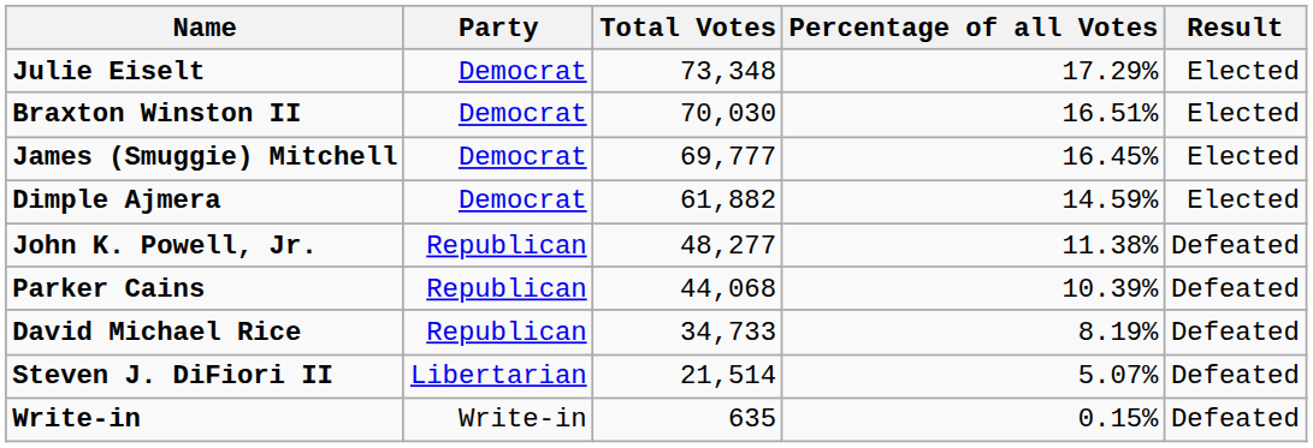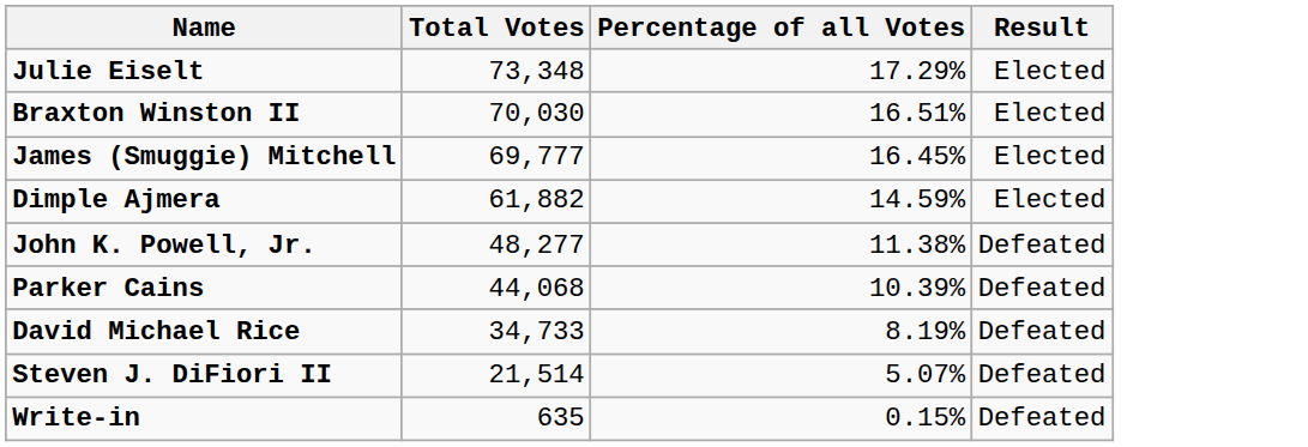 <table class="wikitable sortable" style="text-align:right;" border="1">
 <tr>
 <th scope="col">Name</th>
-<th scope="col">Party</th>
 <th scope="col">Total Votes</th>
 <th scope="col">Percentage of all Votes</th>
 <th scope="col">Result</th>
 </tr>
 <tr>
 <td align="left" data-sort-value="Eiselt, Julie"><strong>Julie Eiselt</strong></td>
-<td><a href='#'>Democrat</a></td>
 <td>73,348</td>
 <td>17.29%</td>
 <td>Elected</td>
 </tr>
 <tr>
 <td align="left" data-sort-value="Winston, Braxton, II"><strong>Braxton Winston II</strong></td>
-<td><a href='#'>Democrat</a></td>
 <td>70,030</td>
 <td>16.51%</td>
 <td>Elected</td>
 </tr>
 <tr>
 <td align="left" data-sort-value="Mitchell, James (Smuggie)"><strong>James (Smuggie) Mitchell</strong></td>
-<td><a href='#'>Democrat</a></td>
 <td>69,777</td>
 <td>16.45%</td>
 <td>Elected</td>
 </tr>
 <tr>
 <td align="left" data-sort-value="Ajmera, Dimple"><strong>Dimple Ajmera</strong></td>
-<td><a href='#'>Democrat</a></td>
 <td>61,882</td>
 <td>14.59%</td>
 <td>Elected</td>
 </tr>
 <tr>
 <td align="left" data-sort-value="Powell, John K., Jr."><strong>John K. Powell, Jr.</strong></td>
-<td><a href='#'>Republican</a></td>
 <td>48,277</td>
 <td>11.38%</td>
 <td>Defeated</td>
 </tr>
 <tr>
 <td align="left" data-sort-value="Cains, Parker"><strong>Parker Cains</strong></td>
-<td><a href='#'>Republican</a></td>
 <td>44,068</td>
 <td>10.39%</td>
 <td>Defeated</td>
 </tr>
 <tr>
 <td align="left" data-sort-value="Rice, David Michael"><strong>David Michael Rice</strong></td>
-<td><a href='#'>Republican</a></td>
 <td>34,733</td>
 <td>8.19%</td>
 <td>Defeated</td>
 </tr>
 <tr>
 <td align="left" data-sort-value="DiFiori, Steven J., II"><strong>Steven J. DiFiori II</strong></td>
-<td><a href='#'>Libertarian</a></td>
 <td>21,514</td>
 <td>5.07%</td>
 <td>Defeated</td>
 </tr>
 <tr>
 <td align="left" data-sort-value="ZZ"><strong>Write-in</strong></td>
-<td>Write-in</td>
 <td>635</td>
 <td>0.15%</td>
 <td>Defeated</td>
 </tr>
 </table>
